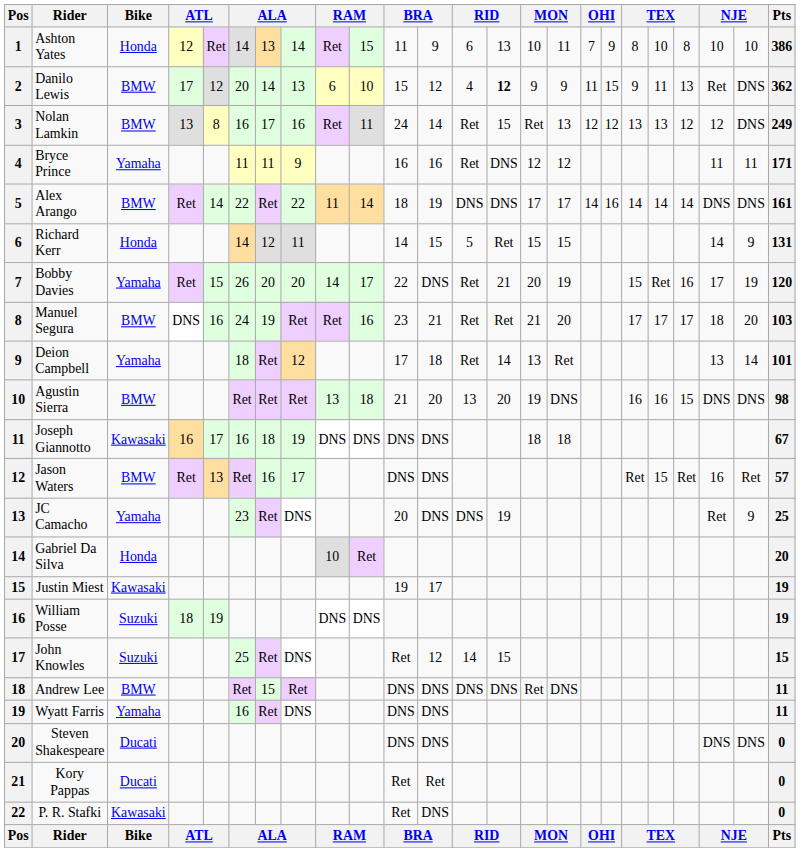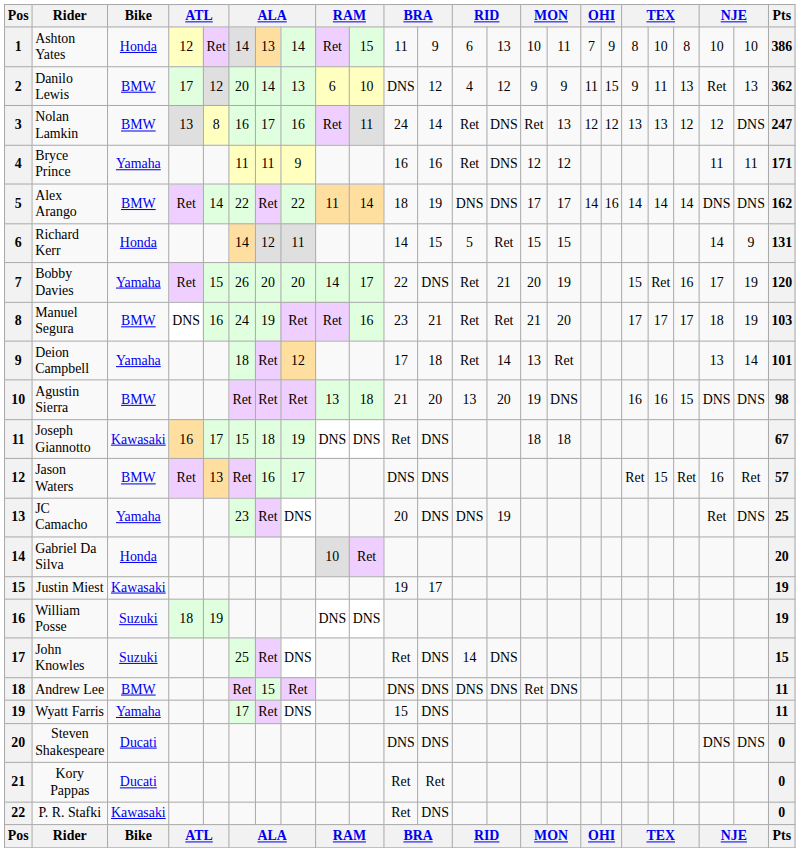 <table class="wikitable" style="font-size: 85%; text-align: center;">
 <tr valign="top">
 <th valign="middle">Pos</th>
 <th valign="middle">Rider</th>
 <th valign="middle">Bike</th>
 <th colspan=2><a href='#'>ATL</a><br></th>
 <th colspan=3><a href='#'>ALA</a><br></th>
 <th colspan=2><a href='#'>RAM</a><br></th>
 <th colspan=2><a href='#'>BRA</a><br></th>
 <th colspan=2><a href='#'>RID</a><br></th>
 <th colspan=2><a href='#'>MON</a><br></th>
 <th colspan=2><a href='#'>OHI</a><br></th>
 <th colspan=3><a href='#'>TEX</a><br></th>
 <th colspan=2><a href='#'>NJE</a><br></th>
 <th valign="middle">Pts</th>
 </tr>
 <tr>
 <th>1</th>
 <td align="left"> Ashton Yates</td>
 <td><a href='#'>Honda</a></td>
 <td style="background:#ffffbf;">12</td>
 <td style="background:#efcfff;">Ret</td>
 <td style="background:#dfdfdf;">14</td>
 <td style="background:#ffdf9f;">13</td>
 <td style="background:#dfffdf;">14</td>
 <td style="background:#efcfff;">Ret</td>
 <td style="background:#dfffdf;">15</td>
 <td>11</td>
 <td>9</td>
 <td>6</td>
 <td>13</td>
 <td>10</td>
 <td>11</td>
 <td>7</td>
 <td>9</td>
 <td>8</td>
 <td>10</td>
 <td>8</td>
 <td>10</td>
 <td>10</td>
 <th>386</th>
 </tr>
 <tr>
 <th>2</th>
 <td align="left"> Danilo Lewis</td>
 <td><a href='#'>BMW</a></td>
 <td style="background:#dfffdf;">17</td>
 <td style="background:#dfdfdf;">12</td>
 <td style="background:#dfffdf;">20</td>
 <td style="background:#dfffdf;">14</td>
 <td style="background:#dfffdf;">13</td>
 <td style="background:#ffffbf;">6</td>
 <td style="background:#ffffbf;">10</td>
-<td>15</td>
+<td>DNS</td>
 <td>12</td>
 <td>4</td>
-<td><strong>12</strong></td>
+<td>12</td>
 <td>9</td>
 <td>9</td>
 <td>11</td>
 <td>15</td>
 <td>9</td>
 <td>11</td>
 <td>13</td>
 <td>Ret</td>
-<td>DNS</td>
+<td>13</td>
 <th>362</th>
 </tr>
 <tr>
 <th>3</th>
 <td align="left"> Nolan Lamkin</td>
 <td><a href='#'>BMW</a></td>
 <td style="background:#dfdfdf;">13</td>
 <td style="background:#ffffbf;">8</td>
 <td style="background:#dfffdf;">16</td>
 <td style="background:#dfffdf;">17</td>
 <td style="background:#dfffdf;">16</td>
 <td style="background:#efcfff;">Ret</td>
 <td style="background:#dfdfdf;">11</td>
 <td>24</td>
 <td>14</td>
 <td>Ret</td>
-<td>15</td>
+<td>DNS</td>
 <td>Ret</td>
 <td>13</td>
 <td>12</td>
 <td>12</td>
 <td>13</td>
 <td>13</td>
 <td>12</td>
 <td>12</td>
 <td>DNS</td>
-<th>249</th>
+<th>247</th>
 </tr>
 <tr>
 <th>4</th>
 <td align="left"> Bryce Prince</td>
 <td><a href='#'>Yamaha</a></td>
 <td></td>
 <td></td>
 <td style="background:#ffffbf;">11</td>
 <td style="background:#ffffbf;">11</td>
 <td style="background:#ffffbf;">9</td>
 <td></td>
 <td></td>
 <td>16</td>
 <td>16</td>
 <td>Ret</td>
 <td>DNS</td>
 <td>12</td>
 <td>12</td>
 <td></td>
 <td></td>
 <td></td>
 <td></td>
 <td></td>
 <td>11</td>
 <td>11</td>
 <th>171</th>
 </tr>
 <tr>
 <th>5</th>
 <td align="left"> Alex Arango</td>
 <td><a href='#'>BMW</a></td>
 <td style="background:#efcfff;">Ret</td>
 <td style="background:#dfffdf;">14</td>
 <td style="background:#dfffdf;">22</td>
 <td style="background:#efcfff;">Ret</td>
 <td style="background:#dfffdf;">22</td>
 <td style="background:#ffdf9f;">11</td>
 <td style="background:#ffdf9f;">14</td>
 <td>18</td>
 <td>19</td>
 <td>DNS</td>
 <td>DNS</td>
 <td>17</td>
 <td>17</td>
 <td>14</td>
 <td>16</td>
 <td>14</td>
 <td>14</td>
 <td>14</td>
 <td>DNS</td>
 <td>DNS</td>
-<th>161</th>
+<th>162</th>
 </tr>
 <tr>
 <th>6</th>
 <td align="left"> Richard Kerr</td>
 <td><a href='#'>Honda</a></td>
 <td></td>
 <td></td>
 <td style="background:#ffdf9f;">14</td>
 <td style="background:#dfdfdf;">12</td>
 <td style="background:#dfdfdf;">11</td>
 <td></td>
 <td></td>
 <td>14</td>
 <td>15</td>
 <td>5</td>
 <td>Ret</td>
 <td>15</td>
 <td>15</td>
 <td></td>
 <td></td>
 <td></td>
 <td></td>
 <td></td>
 <td>14</td>
 <td>9</td>
 <th>131</th>
 </tr>
 <tr>
 <th>7</th>
 <td align="left"> Bobby Davies</td>
 <td><a href='#'>Yamaha</a></td>
 <td style="background:#efcfff;">Ret</td>
 <td style="background:#dfffdf;">15</td>
 <td style="background:#dfffdf;">26</td>
 <td style="background:#dfffdf;">20</td>
 <td style="background:#dfffdf;">20</td>
 <td style="background:#dfffdf;">14</td>
 <td style="background:#dfffdf;">17</td>
 <td>22</td>
 <td>DNS</td>
 <td>Ret</td>
 <td>21</td>
 <td>20</td>
 <td>19</td>
 <td></td>
 <td></td>
 <td>15</td>
 <td>Ret</td>
 <td>16</td>
 <td>17</td>
 <td>19</td>
 <th>120</th>
 </tr>
 <tr>
 <th>8</th>
 <td align="left"> Manuel Segura</td>
 <td><a href='#'>BMW</a></td>
 <td style="background:#ffffff;">DNS</td>
 <td style="background:#dfffdf;">16</td>
 <td style="background:#dfffdf;">24</td>
 <td style="background:#dfffdf;">19</td>
 <td style="background:#efcfff;">Ret</td>
 <td style="background:#efcfff;">Ret</td>
 <td style="background:#dfffdf;">16</td>
 <td>23</td>
 <td>21</td>
 <td>Ret</td>
 <td>Ret</td>
 <td>21</td>
 <td>20</td>
 <td></td>
 <td></td>
 <td>17</td>
 <td>17</td>
 <td>17</td>
 <td>18</td>
-<td>20</td>
+<td>19</td>
 <th>103</th>
 </tr>
 <tr>
 <th>9</th>
 <td align="left"> Deion Campbell</td>
 <td><a href='#'>Yamaha</a></td>
 <td></td>
 <td></td>
 <td style="background:#dfffdf;">18</td>
 <td style="background:#efcfff;">Ret</td>
 <td style="background:#ffdf9f;">12</td>
 <td></td>
 <td></td>
 <td>17</td>
 <td>18</td>
 <td>Ret</td>
 <td>14</td>
 <td>13</td>
 <td>Ret</td>
 <td></td>
 <td></td>
 <td></td>
 <td></td>
 <td></td>
 <td>13</td>
 <td>14</td>
 <th>101</th>
 </tr>
 <tr>
 <th>10</th>
 <td align="left"> Agustin Sierra</td>
 <td><a href='#'>BMW</a></td>
 <td></td>
 <td></td>
 <td style="background:#efcfff;">Ret</td>
 <td style="background:#efcfff;">Ret</td>
 <td style="background:#efcfff;">Ret</td>
 <td style="background:#dfffdf;">13</td>
 <td style="background:#dfffdf;">18</td>
 <td>21</td>
 <td>20</td>
 <td>13</td>
 <td>20</td>
 <td>19</td>
 <td>DNS</td>
 <td></td>
 <td></td>
 <td>16</td>
 <td>16</td>
 <td>15</td>
 <td>DNS</td>
 <td>DNS</td>
 <th>98</th>
 </tr>
 <tr>
 <th>11</th>
 <td align="left"> Joseph Giannotto</td>
 <td><a href='#'>Kawasaki</a></td>
 <td style="background:#ffdf9f;">16</td>
 <td style="background:#dfffdf;">17</td>
-<td style="background:#dfffdf;">16</td>
+<td style="background:#dfffdf;">15</td>
 <td style="background:#dfffdf;">18</td>
 <td style="background:#dfffdf;">19</td>
 <td style="background:#ffffff;">DNS</td>
 <td style="background:#ffffff;">DNS</td>
-<td>DNS</td>
+<td>Ret</td>
 <td>DNS</td>
 <td></td>
 <td></td>
 <td>18</td>
 <td>18</td>
 <td></td>
 <td></td>
 <td></td>
 <td></td>
 <td></td>
 <td></td>
 <td></td>
 <th>67</th>
 </tr>
 <tr>
 <th>12</th>
 <td align="left"> Jason Waters</td>
 <td><a href='#'>BMW</a></td>
 <td style="background:#efcfff;">Ret</td>
 <td style="background:#ffdf9f;">13</td>
 <td style="background:#efcfff;">Ret</td>
 <td style="background:#dfffdf;">16</td>
 <td style="background:#dfffdf;">17</td>
 <td></td>
 <td></td>
 <td>DNS</td>
 <td>DNS</td>
 <td></td>
 <td></td>
 <td></td>
 <td></td>
 <td></td>
 <td></td>
 <td>Ret</td>
 <td>15</td>
 <td>Ret</td>
 <td>16</td>
 <td>Ret</td>
 <th>57</th>
 </tr>
 <tr>
 <th>13</th>
 <td align="left"> JC Camacho</td>
 <td><a href='#'>Yamaha</a></td>
 <td></td>
 <td></td>
 <td style="background:#dfffdf;">23</td>
 <td style="background:#efcfff;">Ret</td>
 <td style="background:#ffffff;">DNS</td>
 <td></td>
 <td></td>
 <td>20</td>
 <td>DNS</td>
 <td>DNS</td>
 <td>19</td>
 <td></td>
 <td></td>
 <td></td>
 <td></td>
 <td></td>
 <td></td>
 <td></td>
 <td>Ret</td>
-<td>9</td>
+<td>DNS</td>
 <th>25</th>
 </tr>
 <tr>
 <th>14</th>
 <td align="left"> Gabriel Da Silva</td>
 <td><a href='#'>Honda</a></td>
 <td></td>
 <td></td>
 <td></td>
 <td></td>
 <td></td>
 <td style="background:#dfdfdf;">10</td>
 <td style="background:#efcfff;">Ret</td>
 <td></td>
 <td></td>
 <td></td>
 <td></td>
 <td></td>
 <td></td>
 <td></td>
 <td></td>
 <td></td>
 <td></td>
 <td></td>
 <td></td>
 <td></td>
 <th>20</th>
 </tr>
 <tr>
 <th>15</th>
 <td> Justin Miest</td>
 <td><a href='#'>Kawasaki</a></td>
 <td></td>
 <td></td>
 <td></td>
 <td></td>
 <td></td>
 <td></td>
 <td></td>
 <td>19</td>
 <td>17</td>
 <td></td>
 <td></td>
 <td></td>
 <td></td>
 <td></td>
 <td></td>
 <td></td>
 <td></td>
 <td></td>
 <td></td>
 <td></td>
 <th>19</th>
 </tr>
 <tr>
 <th>16</th>
 <td align="left"> William Posse</td>
 <td><a href='#'>Suzuki</a></td>
 <td style="background:#dfffdf;">18</td>
 <td style="background:#dfffdf;">19</td>
 <td></td>
 <td></td>
 <td></td>
 <td style="background:#ffffff;">DNS</td>
 <td style="background:#ffffff;">DNS</td>
 <td></td>
 <td></td>
 <td></td>
 <td></td>
 <td></td>
 <td></td>
 <td></td>
 <td></td>
 <td></td>
 <td></td>
 <td></td>
 <td></td>
 <td></td>
 <th>19</th>
 </tr>
 <tr>
 <th>17</th>
 <td align="left"> John Knowles</td>
 <td><a href='#'>Suzuki</a></td>
 <td></td>
 <td></td>
 <td style="background:#dfffdf;">25</td>
 <td style="background:#efcfff;">Ret</td>
 <td style="background:#ffffff;">DNS</td>
 <td></td>
 <td></td>
 <td>Ret</td>
-<td>12</td>
+<td>DNS</td>
 <td>14</td>
-<td>15</td>
+<td>DNS</td>
 <td></td>
 <td></td>
 <td></td>
 <td></td>
 <td></td>
 <td></td>
 <td></td>
 <td></td>
 <td></td>
 <th>15</th>
 </tr>
 <tr>
 <th>18</th>
 <td align="left"> Andrew Lee</td>
 <td><a href='#'>BMW</a></td>
 <td></td>
 <td></td>
 <td style="background:#efcfff;">Ret</td>
 <td style="background:#dfffdf;">15</td>
 <td style="background:#efcfff;">Ret</td>
 <td></td>
 <td></td>
 <td>DNS</td>
 <td>DNS</td>
 <td>DNS</td>
 <td>DNS</td>
 <td>Ret</td>
 <td>DNS</td>
 <td></td>
 <td></td>
 <td></td>
 <td></td>
 <td></td>
 <td></td>
 <td></td>
 <th>11</th>
 </tr>
 <tr>
 <th>19</th>
 <td align="left"> Wyatt Farris</td>
 <td><a href='#'>Yamaha</a></td>
 <td></td>
 <td></td>
-<td style="background:#dfffdf;">16</td>
+<td style="background:#dfffdf;">17</td>
 <td style="background:#efcfff;">Ret</td>
 <td style="background:#ffffff;">DNS</td>
 <td></td>
 <td></td>
-<td>DNS</td>
+<td>15</td>
 <td>DNS</td>
 <td></td>
 <td></td>
 <td></td>
 <td></td>
 <td></td>
 <td></td>
 <td></td>
 <td></td>
 <td></td>
 <td></td>
 <td></td>
 <th>11</th>
 </tr>
 <tr>
 <th>20</th>
 <td> Steven Shakespeare</td>
 <td><a href='#'>Ducati</a></td>
 <td></td>
 <td></td>
 <td></td>
 <td></td>
 <td></td>
 <td></td>
 <td></td>
 <td>DNS</td>
 <td>DNS</td>
 <td></td>
 <td></td>
 <td></td>
 <td></td>
 <td></td>
 <td></td>
 <td></td>
 <td></td>
 <td></td>
 <td>DNS</td>
 <td>DNS</td>
 <th>0</th>
 </tr>
 <tr>
 <th>21</th>
 <td> Kory Pappas</td>
 <td><a href='#'>Ducati</a></td>
 <td></td>
 <td></td>
 <td></td>
 <td></td>
 <td></td>
 <td></td>
 <td></td>
 <td>Ret</td>
 <td>Ret</td>
 <td></td>
 <td></td>
 <td></td>
 <td></td>
 <td></td>
 <td></td>
 <td></td>
 <td></td>
 <td></td>
 <td></td>
 <td></td>
 <th>0</th>
 </tr>
 <tr>
 <th>22</th>
 <td> P. R. Stafki</td>
 <td><a href='#'>Kawasaki</a></td>
 <td></td>
 <td></td>
 <td></td>
 <td></td>
 <td></td>
 <td></td>
 <td></td>
 <td>Ret</td>
 <td>DNS</td>
 <td></td>
 <td></td>
 <td></td>
 <td></td>
 <td></td>
 <td></td>
 <td></td>
 <td></td>
 <td></td>
 <td></td>
 <td></td>
 <th>0</th>
 </tr>
 <tr>
 <th valign="middle">Pos</th>
 <th valign="middle">Rider</th>
 <th valign="middle">Bike</th>
 <th colspan=2><a href='#'>ATL</a><br></th>
 <th colspan=3><a href='#'>ALA</a><br></th>
 <th colspan=2><a href='#'>RAM</a><br></th>
 <th colspan=2><a href='#'>BRA</a><br></th>
 <th colspan=2><a href='#'>RID</a><br></th>
 <th colspan=2><a href='#'>MON</a><br></th>
 <th colspan=2><a href='#'>OHI</a><br></th>
 <th colspan=3><a href='#'>TEX</a><br></th>
 <th colspan=2><a href='#'>NJE</a><br></th>
 <th valign="middle">Pts</th>
 </tr>
 <tr>
 </tr>
 </table>
